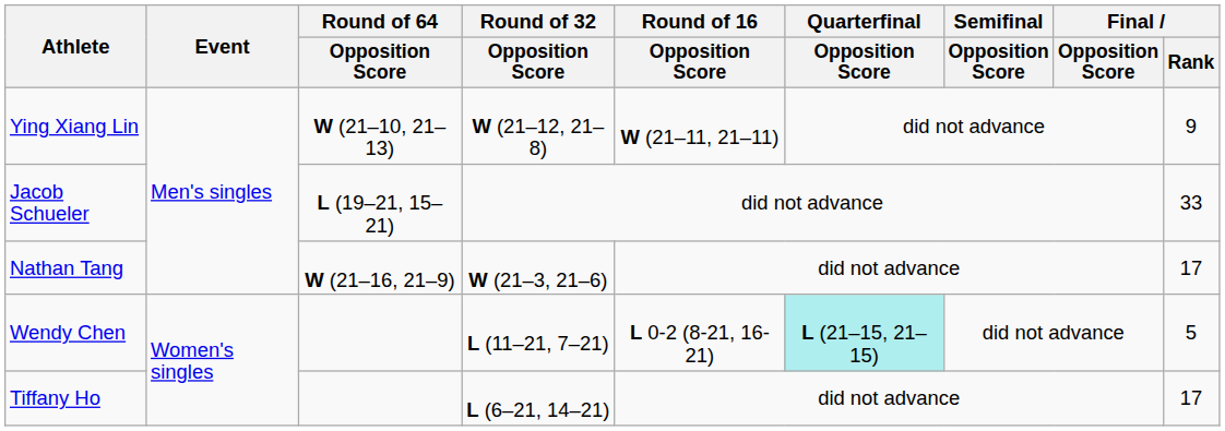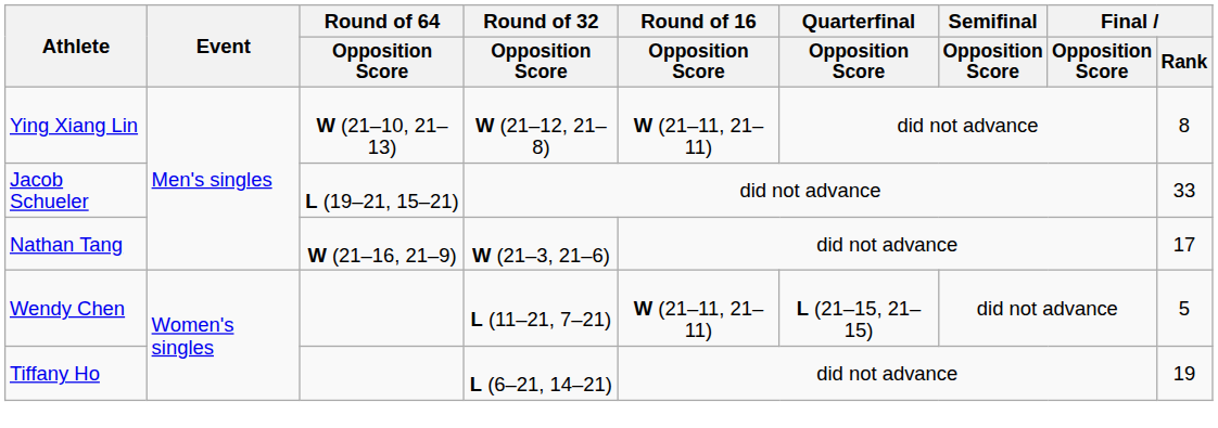 <table class=wikitable style="font-size:90%">
 <tr>
 <th rowspan=2>Athlete</th>
 <th rowspan=2>Event</th>
 <th>Round of 64</th>
 <th>Round of 32</th>
 <th>Round of 16</th>
 <th>Quarterfinal</th>
 <th>Semifinal</th>
 <th colspan=2>Final / </th>
 </tr>
 <tr style="font-size:95%">
 <th>Opposition<br>Score</th>
 <th>Opposition<br>Score</th>
 <th>Opposition<br>Score</th>
 <th>Opposition<br>Score</th>
 <th>Opposition<br>Score</th>
 <th>Opposition<br>Score</th>
 <th>Rank</th>
 </tr>
 <tr align=center>
 <td align=left><a href='#'>Ying Xiang Lin</a></td>
 <td align=left rowspan=3><a href='#'>Men's singles</a></td>
 <td><br><strong>W</strong> (21–10, 21–13)</td>
 <td><br><strong>W</strong> (21–12, 21–8)</td>
 <td><br><strong>W</strong> (21–11, 21–11)</td>
 <td colspan=3>did not advance</td>
-<td>9</td>
+<td>8</td>
 </tr>
 <tr align=center>
 <td align=left><a href='#'>Jacob Schueler</a></td>
 <td><br><strong>L</strong> (19–21, 15–21)</td>
 <td colspan=5>did not advance</td>
 <td>33</td>
 </tr>
 <tr align=center>
 <td align=left><a href='#'>Nathan Tang</a></td>
 <td><br><strong>W</strong> (21–16, 21–9)</td>
 <td><br><strong>W</strong> (21–3, 21–6)</td>
 <td colspan=4>did not advance</td>
 <td>17</td>
 </tr>
 <tr align=center>
 <td align=left><a href='#'>Wendy Chen</a></td>
 <td align=left rowspan=2><a href='#'>Women's singles</a></td>
 <td></td>
 <td><br><strong>L</strong> (11–21, 7–21)</td>
-<td><br><strong>L</strong> 0-2 (8-21, 16-21)</td>
-<td style="background: paleturquoise;"><br><strong>L</strong> (21–15, 21–15)</td>
+<td><br><strong>W</strong> (21–11, 21–11)</td>
+<td><br><strong>L</strong> (21–15, 21–15)</td>
 <td colspan=2>did not advance</td>
 <td>5</td>
 </tr>
 <tr align=center>
 <td align=left><a href='#'>Tiffany Ho</a></td>
 <td></td>
 <td><br><strong>L</strong>  (6–21, 14–21)</td>
 <td colspan=4>did not advance</td>
-<td>17</td>
+<td>19</td>
 </tr>
 </table>
